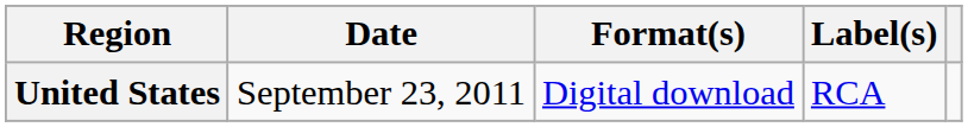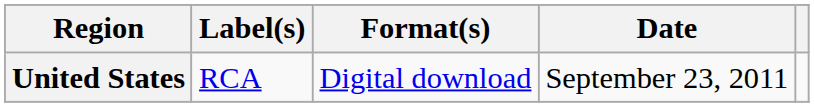 <table class="wikitable plainrowheaders">
 <tr>
 <th scope="col">Region</th>
+<th scope="col">Label(s)</th>
+<th scope="col">Format(s)</th>
 <th scope="col">Date</th>
-<th scope="col">Format(s)</th>
-<th scope="col">Label(s)</th>
 <th scope="col"></th>
 </tr>
 <tr>
 <th scope="row">United States</th>
+<td><a href='#'>RCA</a></td>
+<td><a href='#'>Digital download</a></td>
 <td>September 23, 2011</td>
-<td><a href='#'>Digital download</a></td>
-<td><a href='#'>RCA</a></td>
 <td></td>
 </tr>
 </table>
